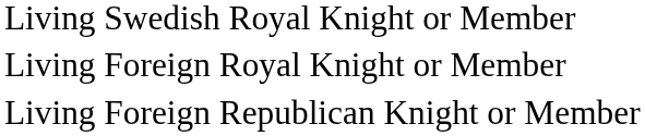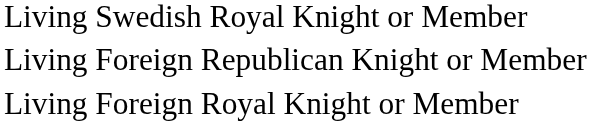 <table style="margin: 1em auto;">
 <tr>
 <td></td>
 <td>Living Swedish Royal Knight or Member</td>
 </tr>
 <tr>
 <td></td>
-<td>Living Foreign Royal Knight or Member</td>
+<td>Living Foreign Republican Knight or Member</td>
 </tr>
 <tr>
 <td></td>
-<td>Living Foreign Republican Knight or Member</td>
+<td>Living Foreign Royal Knight or Member</td>
 </tr>
 <tr>
 </tr>
 </table>
